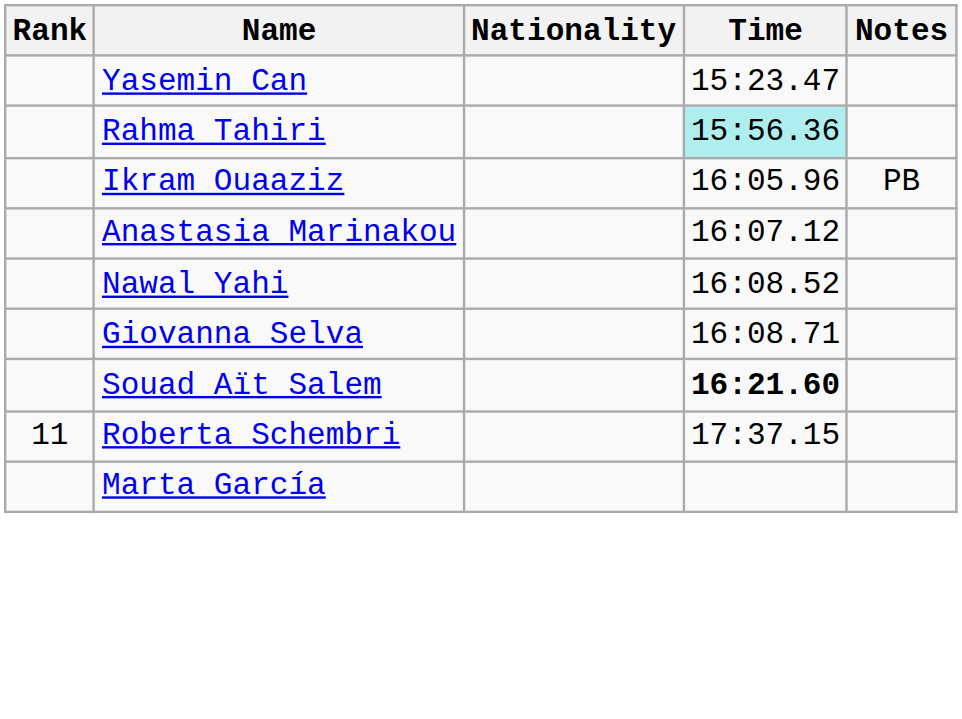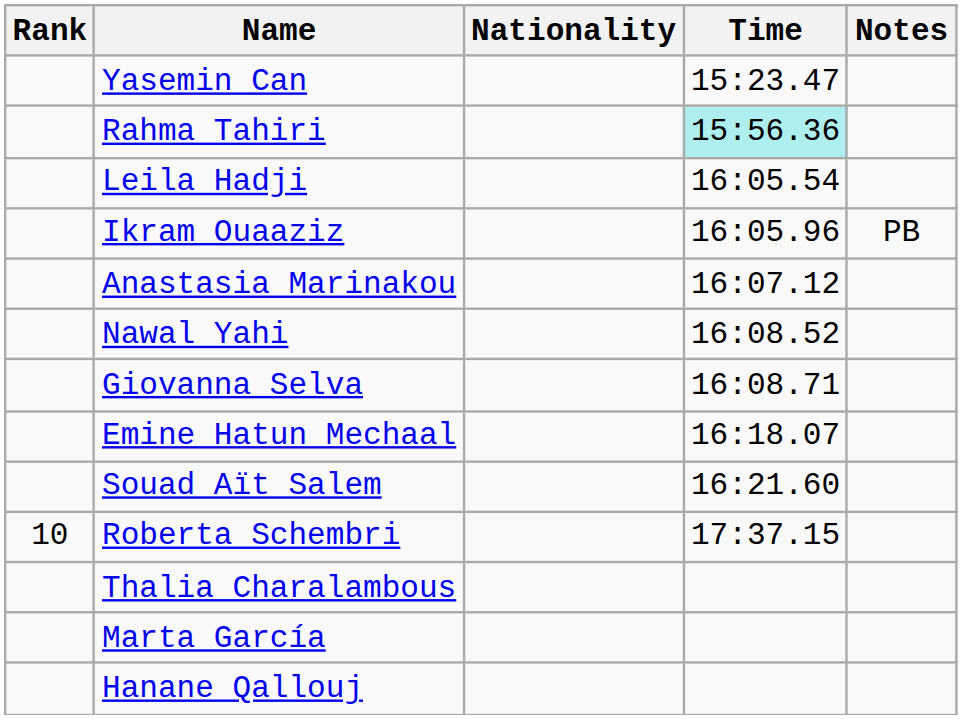 <table class="wikitable sortable" style="text-align:center">
 <tr>
 <th>Rank</th>
 <th>Name</th>
 <th>Nationality</th>
 <th>Time</th>
 <th>Notes</th>
 </tr>
 <tr>
 <td></td>
 <td align=left><a href='#'>Yasemin Can</a></td>
 <td align=left></td>
 <td>15:23.47</td>
 <td></td>
 </tr>
 <tr>
 <td></td>
 <td align=left><a href='#'>Rahma Tahiri</a></td>
 <td align=left></td>
 <td style="background: paleturquoise;">15:56.36</td>
+<td></td>
+</tr>
+<tr>
+<td></td>
+<td align=left><a href='#'>Leila Hadji</a></td>
+<td align=left></td>
+<td>16:05.54</td>
 <td></td>
 </tr>
 <tr>
 <td></td>
 <td align=left><a href='#'>Ikram Ouaaziz</a></td>
 <td align=left></td>
 <td>16:05.96</td>
 <td>PB</td>
 </tr>
 <tr>
 <td></td>
 <td align=left><a href='#'>Anastasia Marinakou</a></td>
 <td align=left></td>
 <td>16:07.12</td>
 <td></td>
 </tr>
 <tr>
 <td></td>
 <td align=left><a href='#'>Nawal Yahi</a></td>
 <td align=left></td>
 <td>16:08.52</td>
 <td></td>
 </tr>
 <tr>
 <td></td>
 <td align=left><a href='#'>Giovanna Selva</a></td>
 <td align=left></td>
 <td>16:08.71</td>
 <td></td>
 </tr>
 <tr>
 <td></td>
-<td align=left><a href='#'>Souad Aït Salem</a></td>
+<td align=left><a href='#'>Emine Hatun Mechaal</a></td>
 <td align=left></td>
-<td><strong>16:21.60</strong></td>
+<td>16:18.07</td>
 <td></td>
 </tr>
 <tr>
-<td>11</td>
+<td></td>
+<td align=left><a href='#'>Souad Aït Salem</a></td>
+<td align=left></td>
+<td>16:21.60</td>
+<td></td>
+</tr>
+<tr>
+<td>10</td>
 <td align=left><a href='#'>Roberta Schembri</a></td>
 <td align=left></td>
 <td>17:37.15</td>
+<td></td>
+</tr>
+<tr>
+<td></td>
+<td align=left><a href='#'>Thalia Charalambous</a></td>
+<td align=left></td>
+<td></td>
 <td></td>
 </tr>
 <tr>
 <td></td>
 <td align=left><a href='#'>Marta García</a></td>
 <td align=left></td>
 <td></td>
 <td></td>
 </tr>
+<tr>
+<td></td>
+<td align=left><a href='#'>Hanane Qallouj</a></td>
+<td align=left></td>
+<td></td>
+<td></td>
+</tr>
 </table>
